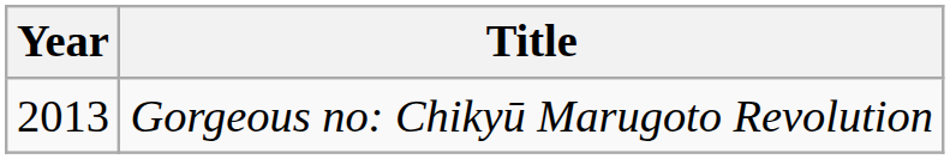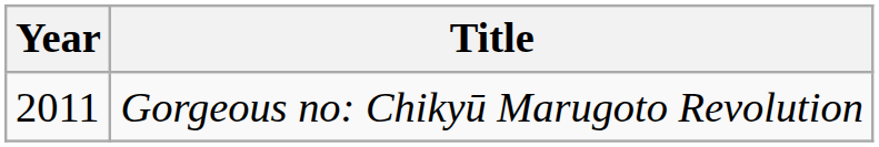 <table class="wikitable">
 <tr>
 <th>Year</th>
 <th>Title</th>
 </tr>
 <tr>
-<td>2013</td>
+<td>2011</td>
 <td><em>Gorgeous no: Chikyū Marugoto Revolution</em></td>
 </tr>
 </table>
